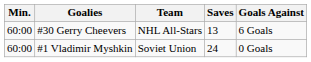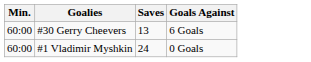 <table class="wikitable">
 <tr>
 <th>Min.</th>
 <th>Goalies</th>
-<th>Team</th>
 <th>Saves</th>
 <th>Goals Against</th>
 </tr>
 <tr>
 <td>60:00</td>
 <td>#30 Gerry Cheevers</td>
-<td>NHL All-Stars</td>
 <td>13</td>
 <td>6 Goals</td>
 </tr>
 <tr>
 <td>60:00</td>
 <td>#1 Vladimir Myshkin</td>
-<td>Soviet Union</td>
 <td>24</td>
 <td>0 Goals</td>
 </tr>
 </table>
